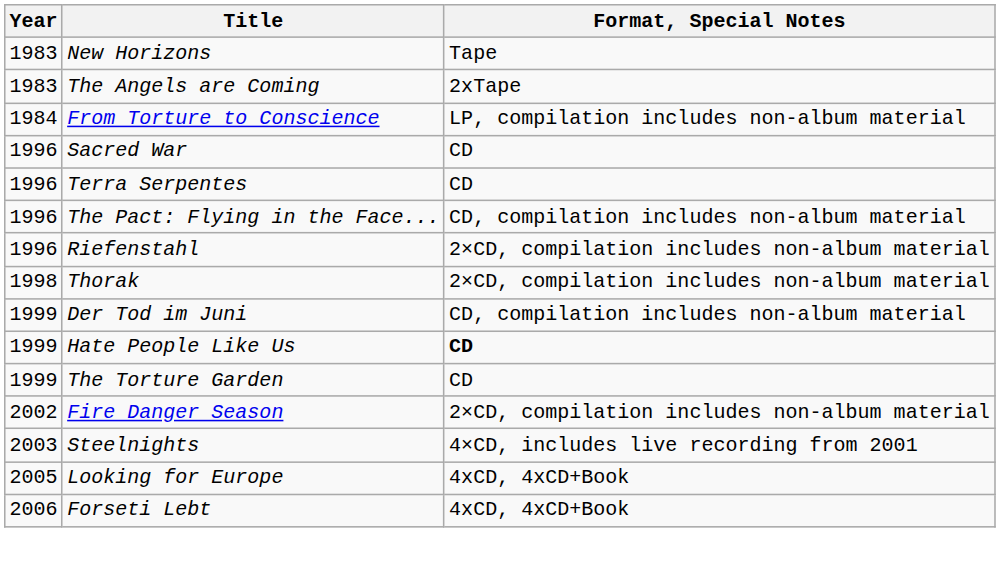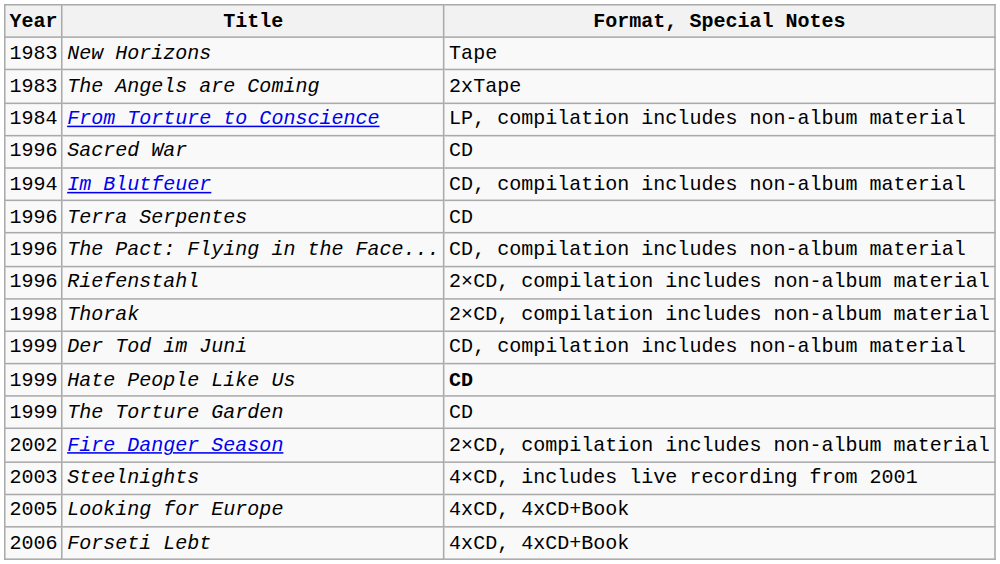 <table class="wikitable">
 <tr>
 <th>Year</th>
 <th>Title</th>
 <th>Format, Special Notes</th>
 </tr>
 <tr>
 <td>1983</td>
 <td><em>New Horizons</em></td>
 <td>Tape</td>
 </tr>
 <tr>
 <td>1983</td>
 <td><em>The Angels are Coming</em></td>
 <td>2xTape</td>
 </tr>
 <tr>
 <td>1984</td>
 <td><em><a href='#'>From Torture to Conscience</a></em></td>
 <td>LP, compilation includes non-album material</td>
 </tr>
 <tr>
 <td>1996</td>
 <td><em>Sacred War</em></td>
 <td>CD</td>
+</tr>
+<tr>
+<td>1994</td>
+<td><em><a href='#'>Im Blutfeuer</a></em></td>
+<td>CD, compilation includes non-album material</td>
 </tr>
 <tr>
 <td>1996</td>
 <td><em>Terra Serpentes</em></td>
 <td>CD</td>
 </tr>
 <tr>
 <td>1996</td>
 <td><em>The Pact: Flying in the Face...</em></td>
 <td>CD, compilation includes non-album material</td>
 </tr>
 <tr>
 <td>1996</td>
 <td><em>Riefenstahl</em></td>
 <td>2×CD, compilation includes non-album material</td>
 </tr>
 <tr>
 <td>1998</td>
 <td><em>Thorak</em></td>
 <td>2×CD, compilation includes non-album material</td>
 </tr>
 <tr>
 <td>1999</td>
 <td><em>Der Tod im Juni</em></td>
 <td>CD, compilation includes non-album material</td>
 </tr>
 <tr>
 <td>1999</td>
 <td><em>Hate People Like Us</em></td>
 <td><strong>CD</strong></td>
 </tr>
 <tr>
 <td>1999</td>
 <td><em>The Torture Garden</em></td>
 <td>CD</td>
 </tr>
 <tr>
 <td>2002</td>
 <td><em><a href='#'>Fire Danger Season</a></em></td>
 <td>2×CD, compilation includes non-album material</td>
 </tr>
 <tr>
 <td>2003</td>
 <td><em>Steelnights</em></td>
 <td>4×CD, includes live recording from 2001</td>
 </tr>
 <tr>
 <td>2005</td>
 <td><em>Looking for Europe</em></td>
 <td>4xCD, 4xCD+Book</td>
 </tr>
 <tr>
 <td>2006</td>
 <td><em>Forseti Lebt</em></td>
 <td>4xCD, 4xCD+Book</td>
 </tr>
 </table>
